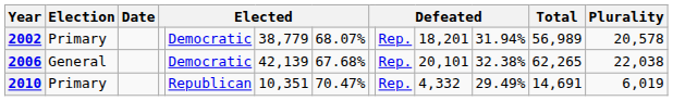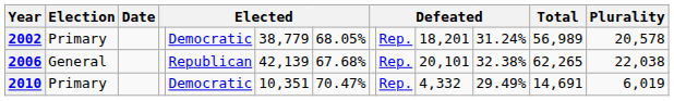 <table class="wikitable">
 <tr>
 <th>Year</th>
 <th>Election</th>
 <th>Date</th>
 <th colspan="4">Elected</th>
 <th colspan="4">Defeated</th>
 <th>Total</th>
 <th>Plurality</th>
 </tr>
 <tr>
 <th valign="top"><a href='#'>2002</a></th>
 <td valign="top">Primary</td>
 <td valign="top"></td>
 <td valign="top"></td>
 <td valign="top" ><a href='#'>Democratic</a></td>
 <td valign="top" align="right">38,779</td>
-<td valign="top" align="right">68.07%</td>
+<td valign="top" align="right">68.05%</td>
 <td valign="top"></td>
 <td valign="top" ><a href='#'>Rep.</a></td>
 <td valign="top" align="right">18,201</td>
-<td valign="top" align="right">31.94%</td>
+<td valign="top" align="right">31.24%</td>
 <td valign="top" align="right">56,989</td>
 <td valign="top" align="right">20,578</td>
 </tr>
 <tr>
 <th valign="top"><a href='#'>2006</a></th>
 <td valign="top">General</td>
 <td valign="top"></td>
 <td valign="top"></td>
-<td valign="top" ><a href='#'>Democratic</a></td>
+<td valign="top" ><a href='#'>Republican</a></td>
 <td valign="top" align="right">42,139</td>
 <td valign="top" align="right">67.68%</td>
 <td valign="top"></td>
 <td valign="top" ><a href='#'>Rep.</a></td>
 <td valign="top" align="right">20,101</td>
 <td valign="top" align="right">32.38%</td>
 <td valign="top" align="right">62,265</td>
 <td valign="top" align="right">22,038</td>
 </tr>
 <tr>
 <th valign="top"><a href='#'>2010</a></th>
 <td valign="top">Primary</td>
 <td valign="top"></td>
 <td valign="top"></td>
-<td valign="top" ><a href='#'>Republican</a></td>
+<td valign="top" ><a href='#'>Democratic</a></td>
 <td valign="top" align="right">10,351</td>
 <td valign="top" align="right">70.47%</td>
 <td valign="top"></td>
 <td valign="top" ><a href='#'>Rep.</a></td>
 <td>4,332</td>
 <td>29.49%</td>
 <td valign="top" align="right">14,691</td>
 <td valign="top" align="right">6,019</td>
 </tr>
 </table>
